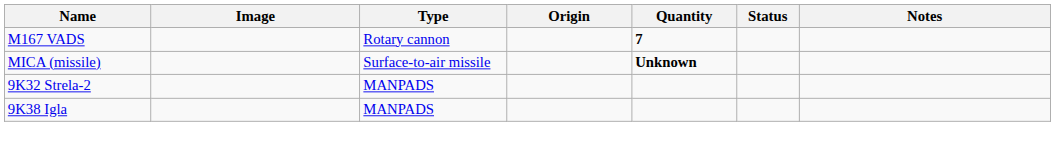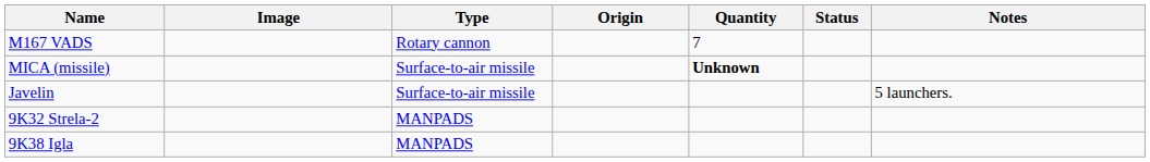 <table class="wikitable" style="width:90%;">
 <tr>
 <th width=14%>Name</th>
 <th width=20%>Image</th>
 <th width=14%>Type</th>
 <th width=12%>Origin</th>
 <th width=10%>Quantity</th>
 <th width=06%>Status</th>
 <th width=24%>Notes</th>
 </tr>
 <tr>
 <td><a href='#'>M167 VADS</a></td>
 <td></td>
 <td><a href='#'>Rotary cannon</a></td>
 <td></td>
-<td><strong>7</strong></td>
+<td>7</td>
 <td></td>
 <td></td>
 </tr>
 <tr>
 <td><a href='#'>MICA (missile)</a></td>
 <td></td>
 <td><a href='#'>Surface-to-air missile</a></td>
 <td></td>
 <td><strong>Unknown</strong></td>
 <td></td>
 <td></td>
+</tr>
+<tr>
+<td><a href='#'>Javelin</a></td>
+<td></td>
+<td><a href='#'>Surface-to-air missile</a></td>
+<td></td>
+<td></td>
+<td></td>
+<td>5 launchers.</td>
 </tr>
 <tr>
 <td><a href='#'>9K32 Strela-2</a></td>
 <td></td>
 <td><a href='#'>MANPADS</a></td>
 <td></td>
 <td></td>
 <td></td>
 <td></td>
 </tr>
 <tr>
 <td><a href='#'>9K38 Igla</a></td>
 <td></td>
 <td><a href='#'>MANPADS</a></td>
 <td></td>
 <td></td>
 <td></td>
 <td></td>
 </tr>
 </table>
